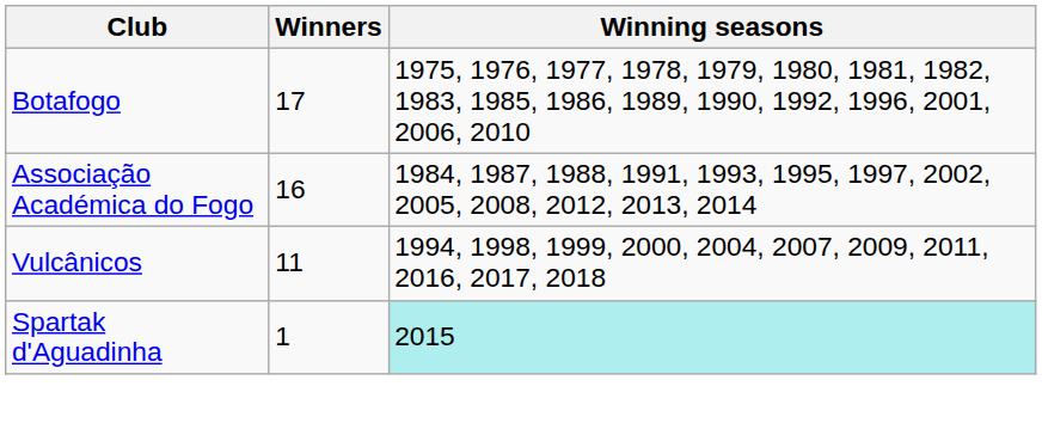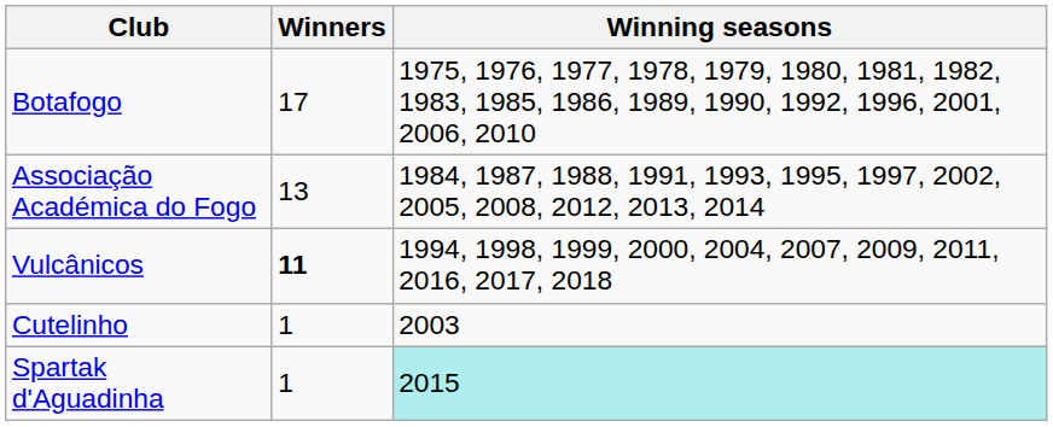 <table class="wikitable">
 <tr>
 <th>Club</th>
 <th>Winners</th>
 <th>Winning seasons</th>
 </tr>
 <tr>
 <td><a href='#'>Botafogo</a></td>
 <td>17</td>
 <td>1975, 1976, 1977, 1978, 1979, 1980, 1981, 1982, 1983, 1985, 1986, 1989, 1990, 1992, 1996, 2001, 2006, 2010</td>
 </tr>
 <tr>
 <td><a href='#'>Associação Académica do Fogo</a></td>
-<td>16</td>
+<td>13</td>
 <td>1984, 1987, 1988, 1991, 1993, 1995, 1997, 2002, 2005, 2008, 2012, 2013, 2014</td>
 </tr>
 <tr>
 <td><a href='#'>Vulcânicos</a></td>
-<td>11</td>
+<td><strong>11</strong></td>
 <td>1994, 1998, 1999, 2000, 2004, 2007, 2009, 2011, 2016, 2017, 2018</td>
+</tr>
+<tr>
+<td><a href='#'>Cutelinho</a></td>
+<td>1</td>
+<td>2003</td>
 </tr>
 <tr>
 <td><a href='#'>Spartak d'Aguadinha</a></td>
 <td>1</td>
 <td style="background: paleturquoise;">2015</td>
 </tr>
 </table>
